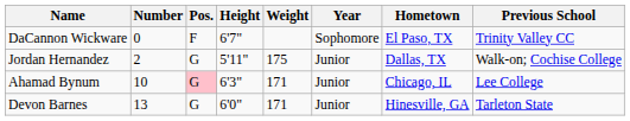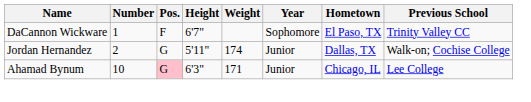 <table class="wikitable sortable" border="1">
 <tr>
 <th>Name</th>
 <th>Number</th>
 <th>Pos.</th>
 <th>Height</th>
 <th>Weight</th>
 <th>Year</th>
 <th>Hometown</th>
 <th class="unsortable">Previous School</th>
 </tr>
 <tr>
 <td>DaCannon Wickware</td>
-<td>0</td>
+<td>1</td>
 <td>F</td>
 <td>6'7"</td>
 <td></td>
 <td>Sophomore</td>
 <td><a href='#'>El Paso, TX</a></td>
 <td><a href='#'>Trinity Valley CC</a></td>
 </tr>
 <tr>
 <td>Jordan Hernandez</td>
 <td>2</td>
 <td>G</td>
 <td>5'11"</td>
-<td>175</td>
+<td>174</td>
 <td>Junior</td>
 <td><a href='#'>Dallas, TX</a></td>
 <td>Walk-on; <a href='#'>Cochise College</a></td>
 </tr>
 <tr>
 <td>Ahamad Bynum</td>
 <td>10</td>
 <td style="background: pink;">G</td>
 <td>6'3"</td>
 <td>171</td>
 <td> Junior</td>
 <td><a href='#'>Chicago, IL</a></td>
 <td><a href='#'>Lee College</a></td>
 </tr>
-<tr>
-<td>Devon Barnes</td>
-<td>13</td>
-<td>G</td>
-<td>6'0"</td>
-<td>171</td>
-<td>Junior</td>
-<td><a href='#'>Hinesville, GA</a></td>
-<td><a href='#'>Tarleton State</a></td>
-</tr>
 </table>
